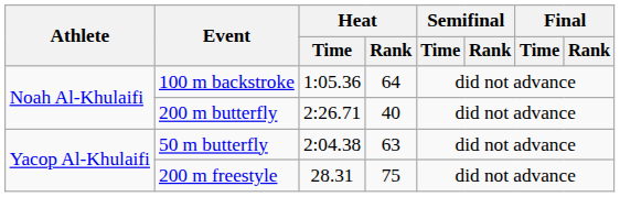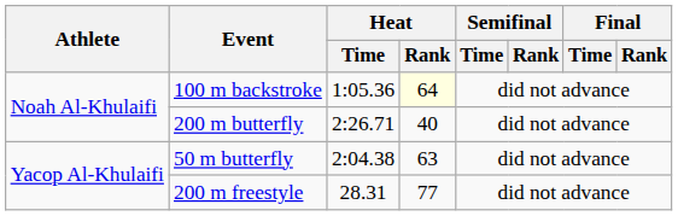 <table class=wikitable style="font-size:90%">
 <tr>
 <th rowspan="2">Athlete</th>
 <th rowspan="2">Event</th>
 <th colspan="2">Heat</th>
 <th colspan="2">Semifinal</th>
 <th colspan="2">Final</th>
 </tr>
 <tr style="font-size:95%">
 <th>Time</th>
 <th>Rank</th>
 <th>Time</th>
 <th>Rank</th>
 <th>Time</th>
 <th>Rank</th>
 </tr>
 <tr align=center>
 <td align=left rowspan=2><a href='#'>Noah Al-Khulaifi</a></td>
 <td align=left><a href='#'>100 m backstroke</a></td>
 <td>1:05.36</td>
-<td>64</td>
+<td style="background: lightyellow;">64</td>
 <td colspan=4>did not advance</td>
 </tr>
 <tr align=center>
 <td align=left><a href='#'>200 m butterfly</a></td>
 <td>2:26.71</td>
 <td>40</td>
 <td colspan=4>did not advance</td>
 </tr>
 <tr align=center>
 <td align=left rowspan=2><a href='#'>Yacop Al-Khulaifi</a></td>
 <td align=left><a href='#'>50 m butterfly</a></td>
 <td>2:04.38</td>
 <td>63</td>
 <td colspan=4>did not advance</td>
 </tr>
 <tr align=center>
 <td align=left><a href='#'>200 m freestyle</a></td>
 <td>28.31</td>
-<td>75</td>
+<td>77</td>
 <td colspan=4>did not advance</td>
 </tr>
 </table>
